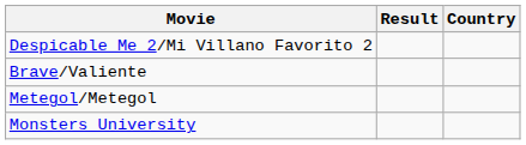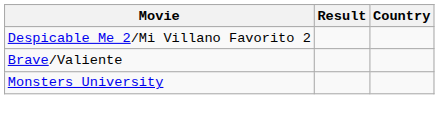 <table class="wikitable">
 <tr>
 <th>Movie</th>
 <th>Result</th>
 <th>Country</th>
 </tr>
 <tr>
 <td><a href='#'>Despicable Me 2</a>/Mi Villano Favorito 2</td>
 <td></td>
 <td></td>
 </tr>
 <tr>
 <td><a href='#'>Brave</a>/Valiente</td>
 <td></td>
 <td></td>
 </tr>
 <tr>
-<td><a href='#'>Metegol</a>/Metegol</td>
-<td></td>
-<td> </td>
-</tr>
-<tr>
 <td><a href='#'>Monsters University</a></td>
 <td></td>
 <td></td>
 </tr>
 </table>
